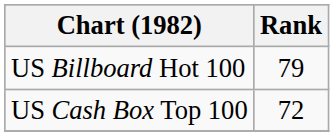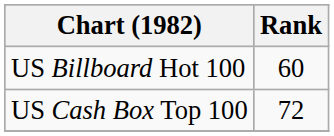 <table class="wikitable">
 <tr>
 <th align="left">Chart (1982)</th>
 <th style="text-align:center;">Rank</th>
 </tr>
 <tr>
 <td>US <em>Billboard</em> Hot 100</td>
-<td style="text-align:center;">79</td>
+<td style="text-align:center;">60</td>
 </tr>
 <tr>
 <td>US <em>Cash Box</em> Top 100</td>
 <td style="text-align:center;">72</td>
 </tr>
 <tr>
 </tr>
 </table>
